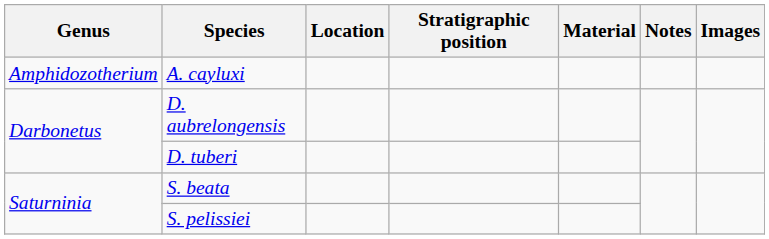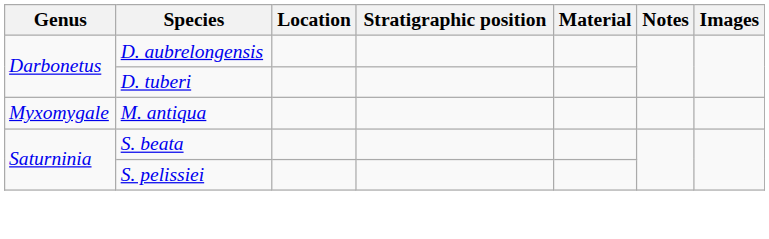 <table class="wikitable sortable"  style="margin:auto; width:100%;">
 <tr>
 <th>Genus</th>
 <th>Species</th>
 <th>Location</th>
 <th>Stratigraphic position</th>
 <th>Material</th>
 <th>Notes</th>
 <th>Images</th>
-</tr>
-<tr>
-<td><em><a href='#'>Amphidozotherium</a></em></td>
-<td><em><a href='#'>A. cayluxi</a></em></td>
-<td></td>
-<td></td>
-<td></td>
-<td></td>
-<td></td>
 </tr>
 <tr>
 <td rowspan = "2"><em><a href='#'>Darbonetus</a></em></td>
 <td><em><a href='#'>D. aubrelongensis</a></em></td>
 <td></td>
 <td></td>
 <td></td>
 <td rowspan = "2"></td>
 <td rowspan = "2"></td>
 </tr>
 <tr>
 <td><em><a href='#'>D. tuberi</a></em></td>
+<td></td>
+<td></td>
+<td></td>
+</tr>
+<tr>
+<td><em><a href='#'>Myxomygale</a></em></td>
+<td><em><a href='#'>M. antiqua</a></em></td>
+<td></td>
+<td></td>
 <td></td>
 <td></td>
 <td></td>
 </tr>
 <tr>
 <td rowspan = "2"><em><a href='#'>Saturninia</a></em></td>
 <td><em><a href='#'>S. beata</a></em></td>
 <td></td>
 <td></td>
 <td></td>
 <td rowspan = "2"></td>
 <td rowspan = "2"></td>
 </tr>
 <tr>
 <td><em><a href='#'>S. pelissiei</a></em></td>
 <td></td>
 <td></td>
 <td></td>
 </tr>
 </table>
